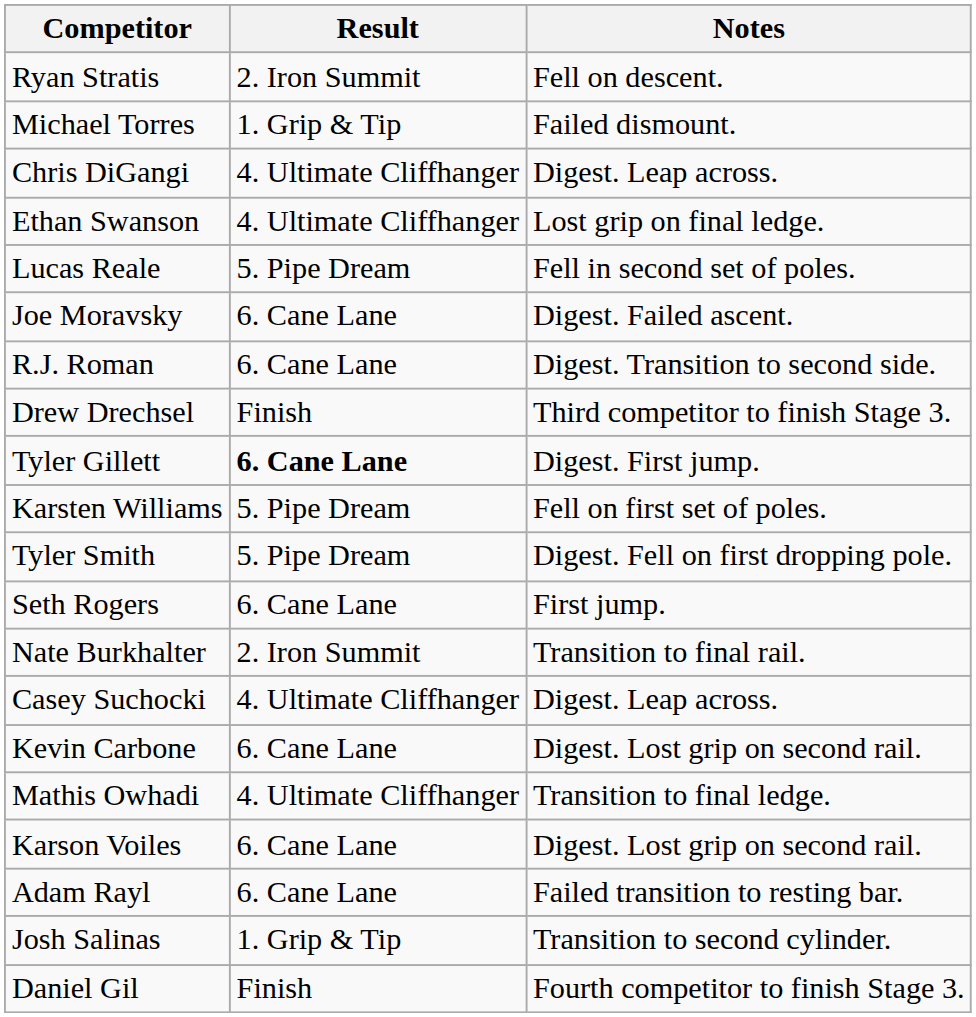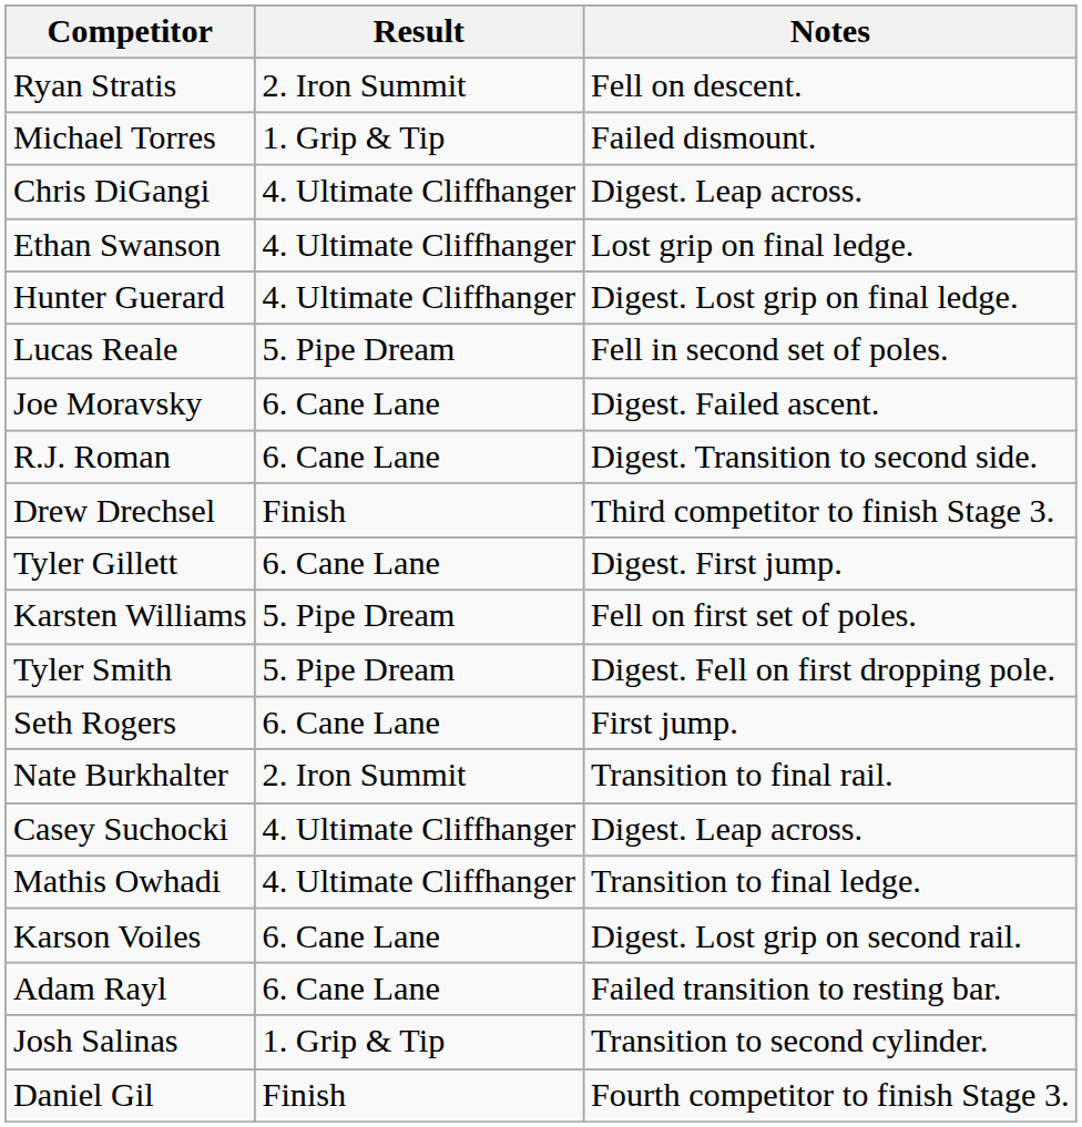 <table class="wikitable">
 <tr>
 <th>Competitor</th>
 <th>Result</th>
 <th>Notes</th>
 </tr>
 <tr>
 <td>Ryan Stratis</td>
 <td>2. Iron Summit</td>
 <td>Fell on descent.</td>
 </tr>
 <tr>
 <td>Michael Torres</td>
 <td>1. Grip & Tip</td>
 <td>Failed dismount.</td>
 </tr>
 <tr>
 <td>Chris DiGangi</td>
 <td>4. Ultimate Cliffhanger</td>
 <td>Digest. Leap across.</td>
 </tr>
 <tr>
 <td>Ethan Swanson</td>
 <td>4. Ultimate Cliffhanger</td>
 <td>Lost grip on final ledge.</td>
 </tr>
 <tr>
+<td>Hunter Guerard</td>
+<td>4. Ultimate Cliffhanger</td>
+<td>Digest. Lost grip on final ledge.</td>
+</tr>
+<tr>
 <td>Lucas Reale</td>
 <td>5. Pipe Dream</td>
 <td>Fell in second set of poles.</td>
 </tr>
 <tr>
 <td>Joe Moravsky</td>
 <td>6. Cane Lane</td>
 <td>Digest. Failed ascent.</td>
 </tr>
 <tr>
 <td>R.J. Roman</td>
 <td>6. Cane Lane</td>
 <td>Digest. Transition to second side.</td>
 </tr>
 <tr>
 <td>Drew Drechsel</td>
 <td>Finish</td>
 <td>Third competitor to finish Stage 3.</td>
 </tr>
 <tr>
 <td>Tyler Gillett</td>
-<td><strong>6. Cane Lane</strong></td>
+<td>6. Cane Lane</td>
 <td>Digest. First jump.</td>
 </tr>
 <tr>
 <td>Karsten Williams</td>
 <td>5. Pipe Dream</td>
 <td>Fell on first set of poles.</td>
 </tr>
 <tr>
 <td>Tyler Smith</td>
 <td>5. Pipe Dream</td>
 <td>Digest. Fell on first dropping pole.</td>
 </tr>
 <tr>
 <td>Seth Rogers</td>
 <td>6. Cane Lane</td>
 <td>First jump.</td>
 </tr>
 <tr>
 <td>Nate Burkhalter</td>
 <td>2. Iron Summit</td>
 <td>Transition to final rail.</td>
 </tr>
 <tr>
 <td>Casey Suchocki</td>
 <td>4. Ultimate Cliffhanger</td>
 <td>Digest. Leap across.</td>
 </tr>
 <tr>
-<td>Kevin Carbone</td>
-<td>6. Cane Lane</td>
-<td>Digest. Lost grip on second rail.</td>
-</tr>
-<tr>
 <td>Mathis Owhadi</td>
 <td>4. Ultimate Cliffhanger</td>
 <td>Transition to final ledge.</td>
 </tr>
 <tr>
 <td>Karson Voiles</td>
 <td>6. Cane Lane</td>
 <td>Digest. Lost grip on second rail.</td>
 </tr>
 <tr>
 <td>Adam Rayl</td>
 <td>6. Cane Lane</td>
 <td>Failed transition to resting bar.</td>
 </tr>
 <tr>
 <td>Josh Salinas</td>
 <td>1. Grip & Tip</td>
 <td>Transition to second cylinder.</td>
 </tr>
 <tr>
 <td>Daniel Gil</td>
 <td>Finish</td>
 <td>Fourth competitor to finish Stage 3.</td>
 </tr>
 </table>
